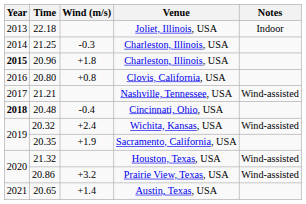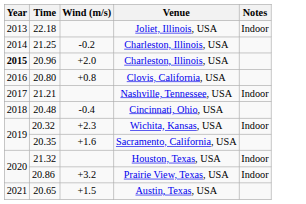 <table class="wikitable sortable" style=text-align:center>
 <tr>
 <th>Year</th>
 <th>Time</th>
 <th>Wind (m/s)</th>
 <th>Venue</th>
 <th>Notes</th>
 </tr>
 <tr>
 <td>2013</td>
 <td>22.18</td>
 <td></td>
 <td><a href='#'>Joliet, Illinois</a>, USA</td>
 <td>Indoor</td>
 </tr>
 <tr>
 <td>2014</td>
 <td>21.25</td>
-<td>-0.3</td>
+<td>-0.2</td>
 <td><a href='#'>Charleston, Illinois</a>, USA</td>
 <td></td>
 </tr>
 <tr>
 <td><strong>2015</strong></td>
 <td>20.96</td>
-<td>+1.8</td>
+<td>+2.0</td>
 <td><a href='#'>Charleston, Illinois</a>, USA</td>
 <td></td>
 </tr>
 <tr>
 <td>2016</td>
 <td>20.80</td>
 <td>+0.8</td>
 <td><a href='#'>Clovis, California</a>, USA</td>
 <td></td>
 </tr>
 <tr>
 <td>2017</td>
 <td>21.21</td>
 <td></td>
 <td><a href='#'>Nashville, Tennessee</a>, USA</td>
-<td>Wind-assisted</td>
+<td>Indoor</td>
 </tr>
 <tr>
-<td><strong>2018</strong></td>
+<td>2018</td>
 <td>20.48</td>
 <td>-0.4</td>
 <td><a href='#'>Cincinnati, Ohio</a>, USA</td>
 <td></td>
 </tr>
 <tr>
 <td rowspan=2>2019</td>
 <td>20.32 </td>
-<td>+2.4</td>
+<td>+2.3</td>
 <td><a href='#'>Wichita, Kansas</a>, USA</td>
-<td>Wind-assisted</td>
+<td>Indoor</td>
 </tr>
 <tr>
 <td>20.35</td>
-<td>+1.9</td>
+<td>+1.6</td>
 <td><a href='#'>Sacramento, California</a>, USA</td>
 <td></td>
 </tr>
 <tr>
 <td rowspan=2>2020</td>
 <td>21.32</td>
 <td></td>
 <td><a href='#'>Houston, Texas</a>, USA</td>
-<td>Wind-assisted</td>
+<td>Indoor</td>
 </tr>
 <tr>
 <td>20.86 </td>
 <td>+3.2</td>
 <td><a href='#'>Prairie View, Texas</a>, USA</td>
-<td>Wind-assisted</td>
+<td>Indoor</td>
 </tr>
 <tr>
 <td>2021</td>
 <td>20.65</td>
-<td>+1.4</td>
+<td>+1.5</td>
 <td><a href='#'>Austin, Texas</a>, USA</td>
 <td></td>
 </tr>
 </table>
